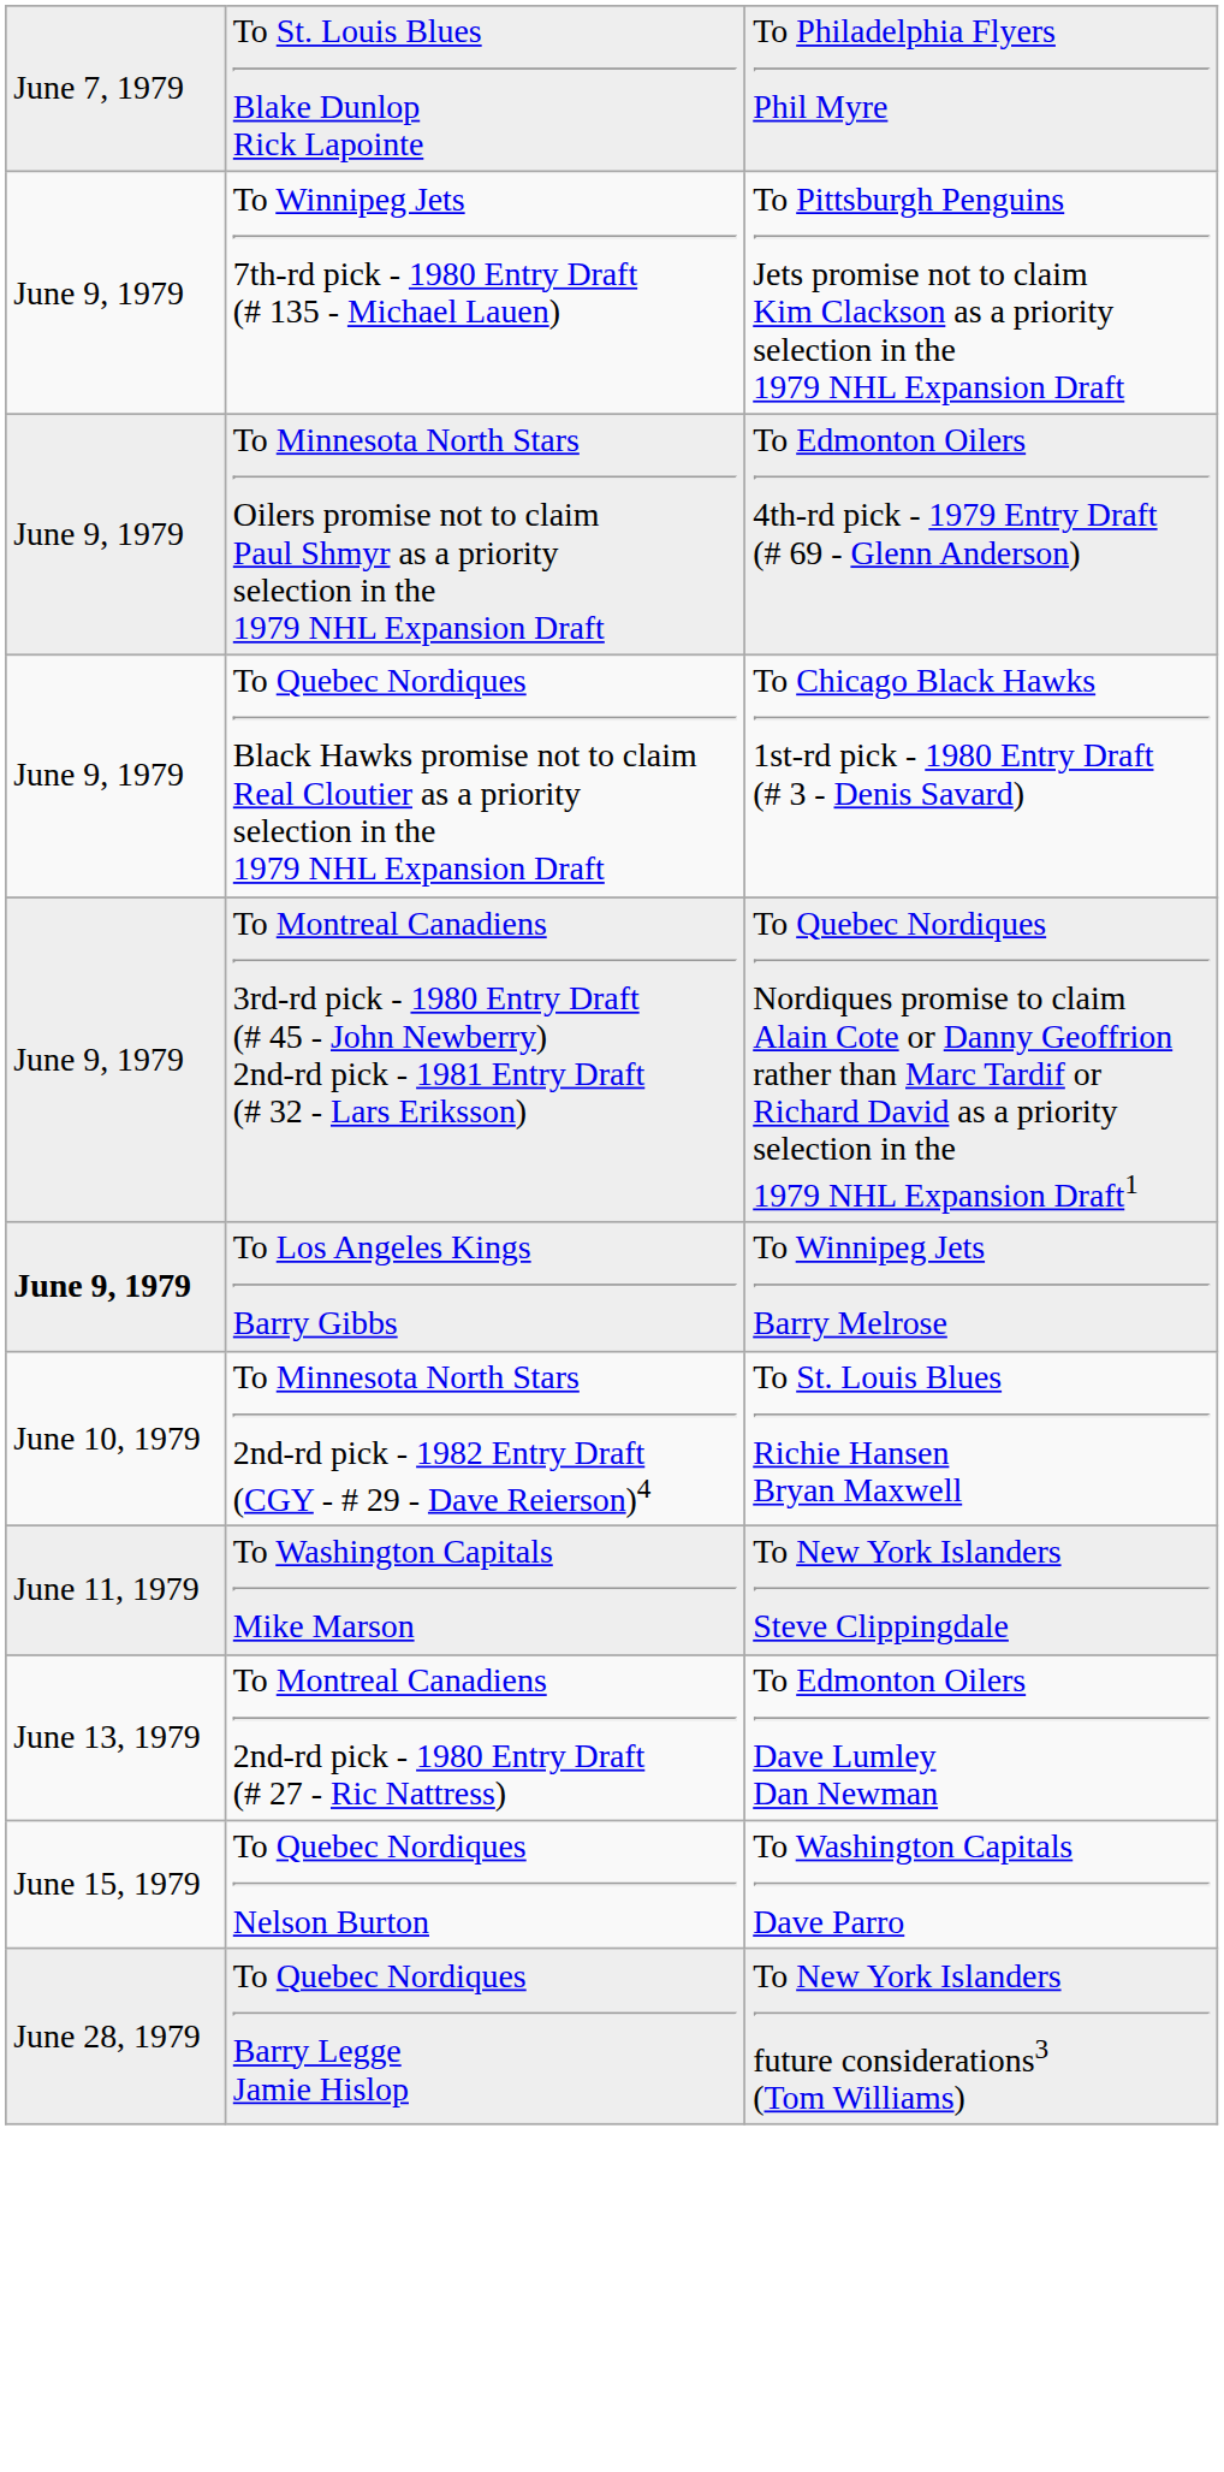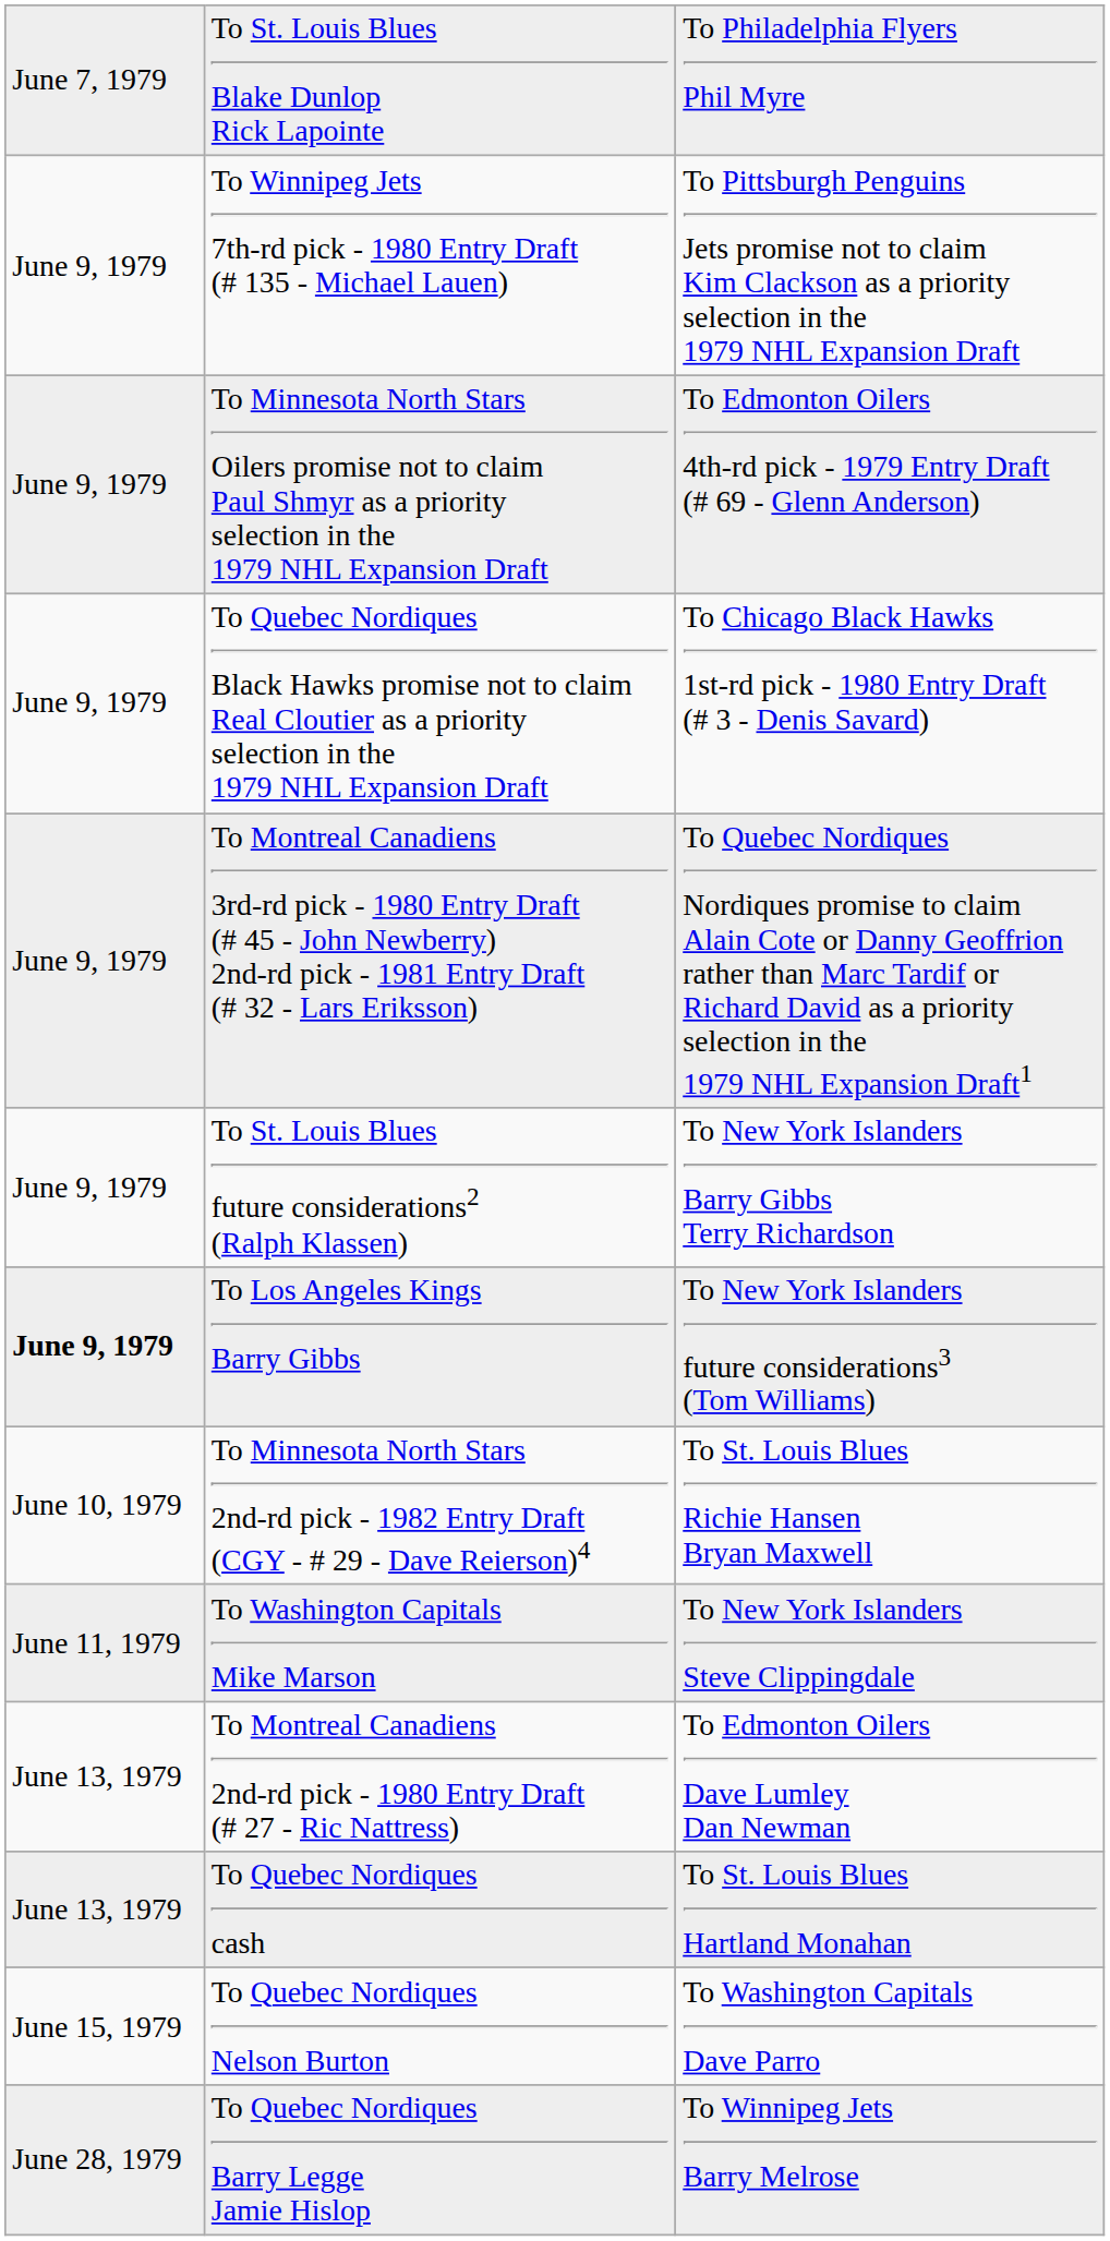 <table class="wikitable" style="border:1px solid #999; width:580px;">
 <tr style="background:#eee;">
 <td>June 7, 1979</td>
 <td valign="top">To <a href='#'>St. Louis Blues</a><hr><a href='#'>Blake Dunlop</a><br><a href='#'>Rick Lapointe</a></td>
 <td valign="top">To <a href='#'>Philadelphia Flyers</a><hr><a href='#'>Phil Myre</a></td>
 </tr>
 <tr>
 <td>June 9, 1979</td>
 <td valign="top">To <a href='#'>Winnipeg Jets</a><hr>7th-rd pick - <a href='#'>1980 Entry Draft</a><br>(# 135 - <a href='#'>Michael Lauen</a>)</td>
 <td valign="top">To <a href='#'>Pittsburgh Penguins</a><hr>Jets promise not to claim<br><a href='#'>Kim Clackson</a> as a priority<br>selection in the<br><a href='#'>1979 NHL Expansion Draft</a></td>
 </tr>
 <tr style="background:#eee;">
 <td>June 9, 1979</td>
 <td valign="top">To <a href='#'>Minnesota North Stars</a><hr>Oilers promise not to claim<br><a href='#'>Paul Shmyr</a> as a priority<br>selection in the<br><a href='#'>1979 NHL Expansion Draft</a></td>
 <td valign="top">To <a href='#'>Edmonton Oilers</a><hr>4th-rd pick - <a href='#'>1979 Entry Draft</a><br>(# 69 - <a href='#'>Glenn Anderson</a>)</td>
 </tr>
 <tr>
 <td>June 9, 1979</td>
 <td valign="top">To <a href='#'>Quebec Nordiques</a><hr>Black Hawks promise not to claim<br><a href='#'>Real Cloutier</a> as a priority<br>selection in the<br><a href='#'>1979 NHL Expansion Draft</a></td>
 <td valign="top">To <a href='#'>Chicago Black Hawks</a><hr>1st-rd pick - <a href='#'>1980 Entry Draft</a><br>(# 3 - <a href='#'>Denis Savard</a>)</td>
 </tr>
 <tr style="background:#eee;">
 <td>June 9, 1979</td>
 <td valign="top">To <a href='#'>Montreal Canadiens</a><hr>3rd-rd pick - <a href='#'>1980 Entry Draft</a><br>(# 45 - <a href='#'>John Newberry</a>)<br>2nd-rd pick - <a href='#'>1981 Entry Draft</a><br>(# 32 - <a href='#'>Lars Eriksson</a>)</td>
 <td valign="top">To <a href='#'>Quebec Nordiques</a><hr>Nordiques promise to claim<br><a href='#'>Alain Cote</a> or <a href='#'>Danny Geoffrion</a><br>rather than <a href='#'>Marc Tardif</a> or<br> <a href='#'>Richard David</a> as a priority<br>selection in the<br><a href='#'>1979 NHL Expansion Draft</a><sup>1</sup></td>
 </tr>
+<tr>
+<td>June 9, 1979</td>
+<td valign="top">To <a href='#'>St. Louis Blues</a><hr>future considerations<sup>2</sup><br>(<a href='#'>Ralph Klassen</a>)</td>
+<td valign="top">To <a href='#'>New York Islanders</a><hr><a href='#'>Barry Gibbs</a><br><a href='#'>Terry Richardson</a></td>
+</tr>
 <tr style="background:#eee;">
 <td><strong>June 9, 1979</strong></td>
 <td valign="top">To <a href='#'>Los Angeles Kings</a><hr><a href='#'>Barry Gibbs</a></td>
-<td valign="top">To <a href='#'>Winnipeg Jets</a><hr><a href='#'>Barry Melrose</a></td>
+<td valign="top">To <a href='#'>New York Islanders</a><hr>future considerations<sup>3</sup><br>(<a href='#'>Tom Williams</a>)</td>
 </tr>
 <tr>
 <td>June 10, 1979</td>
 <td valign="top">To <a href='#'>Minnesota North Stars</a><hr>2nd-rd pick - <a href='#'>1982 Entry Draft</a><br>(<a href='#'>CGY</a> - # 29 - <a href='#'>Dave Reierson</a>)<sup>4</sup></td>
 <td valign="top">To <a href='#'>St. Louis Blues</a><hr><a href='#'>Richie Hansen</a><br><a href='#'>Bryan Maxwell</a></td>
 </tr>
 <tr style="background:#eee;">
 <td>June 11, 1979</td>
 <td valign="top">To <a href='#'>Washington Capitals</a><hr><a href='#'>Mike Marson</a></td>
 <td valign="top">To <a href='#'>New York Islanders</a><hr><a href='#'>Steve Clippingdale</a></td>
 </tr>
 <tr>
 <td>June 13, 1979</td>
 <td valign="top">To <a href='#'>Montreal Canadiens</a><hr>2nd-rd pick - <a href='#'>1980 Entry Draft</a><br>(# 27 - <a href='#'>Ric Nattress</a>)</td>
 <td valign="top">To <a href='#'>Edmonton Oilers</a><hr><a href='#'>Dave Lumley</a><br><a href='#'>Dan Newman</a></td>
 </tr>
+<tr style="background:#eee;">
+<td>June 13, 1979</td>
+<td valign="top">To <a href='#'>Quebec Nordiques</a><hr>cash</td>
+<td valign="top">To <a href='#'>St. Louis Blues</a><hr><a href='#'>Hartland Monahan</a></td>
+</tr>
 <tr>
 <td>June 15, 1979</td>
 <td valign="top">To <a href='#'>Quebec Nordiques</a><hr><a href='#'>Nelson Burton</a></td>
 <td valign="top">To <a href='#'>Washington Capitals</a><hr><a href='#'>Dave Parro</a></td>
 </tr>
 <tr style="background:#eee;">
 <td>June 28, 1979</td>
 <td valign="top">To <a href='#'>Quebec Nordiques</a><hr><a href='#'>Barry Legge</a><br><a href='#'>Jamie Hislop</a></td>
-<td valign="top">To <a href='#'>New York Islanders</a><hr>future considerations<sup>3</sup><br>(<a href='#'>Tom Williams</a>)</td>
+<td valign="top">To <a href='#'>Winnipeg Jets</a><hr><a href='#'>Barry Melrose</a></td>
 </tr>
 </table>
